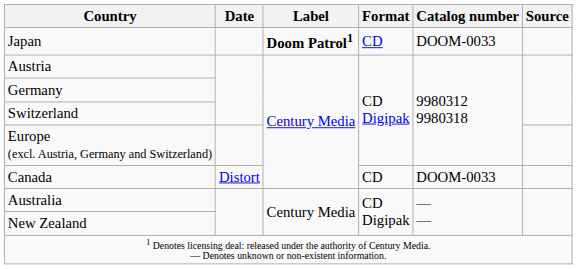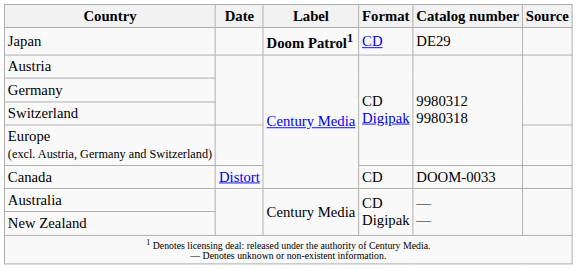 <table class="wikitable">
 <tr>
 <th>Country</th>
 <th>Date</th>
 <th>Label</th>
 <th>Format</th>
 <th>Catalog number</th>
 <th>Source</th>
 </tr>
 <tr>
 <td>Japan</td>
 <td></td>
 <td><strong>Doom Patrol<sup>1</sup></strong></td>
 <td><a href='#'>CD</a></td>
-<td>DOOM-0033</td>
+<td>DE29</td>
 <td></td>
 </tr>
 <tr>
 <td>Austria</td>
 <td rowspan="3"></td>
 <td rowspan="5"><a href='#'>Century Media</a></td>
 <td rowspan="4">CD<br><a href='#'>Digipak</a></td>
 <td rowspan="4">9980312<br>9980318</td>
 <td rowspan="3"></td>
 </tr>
 <tr>
 <td>Germany</td>
 </tr>
 <tr>
 <td>Switzerland</td>
 </tr>
 <tr>
 <td>Europe<br><small>(excl. Austria, Germany and Switzerland)</small></td>
 <td></td>
 <td></td>
 </tr>
 <tr>
 <td>Canada</td>
 <td><a href='#'>Distort</a></td>
 <td>CD</td>
 <td>DOOM-0033</td>
 <td></td>
 </tr>
 <tr>
 <td>Australia</td>
 <td rowspan="2"></td>
 <td rowspan="2">Century Media</td>
 <td rowspan="2">CD<br>Digipak</td>
 <td rowspan="2">—<br>—</td>
 <td rowspan="2"></td>
 </tr>
 <tr>
 <td>New Zealand</td>
 </tr>
 <tr>
 <td colspan="7" style="text-align:center; font-size:8pt;"><sup>1</sup> Denotes licensing deal: released under the authority of Century Media.<br>— Denotes unknown or non-existent information.</td>
 </tr>
 </table>
